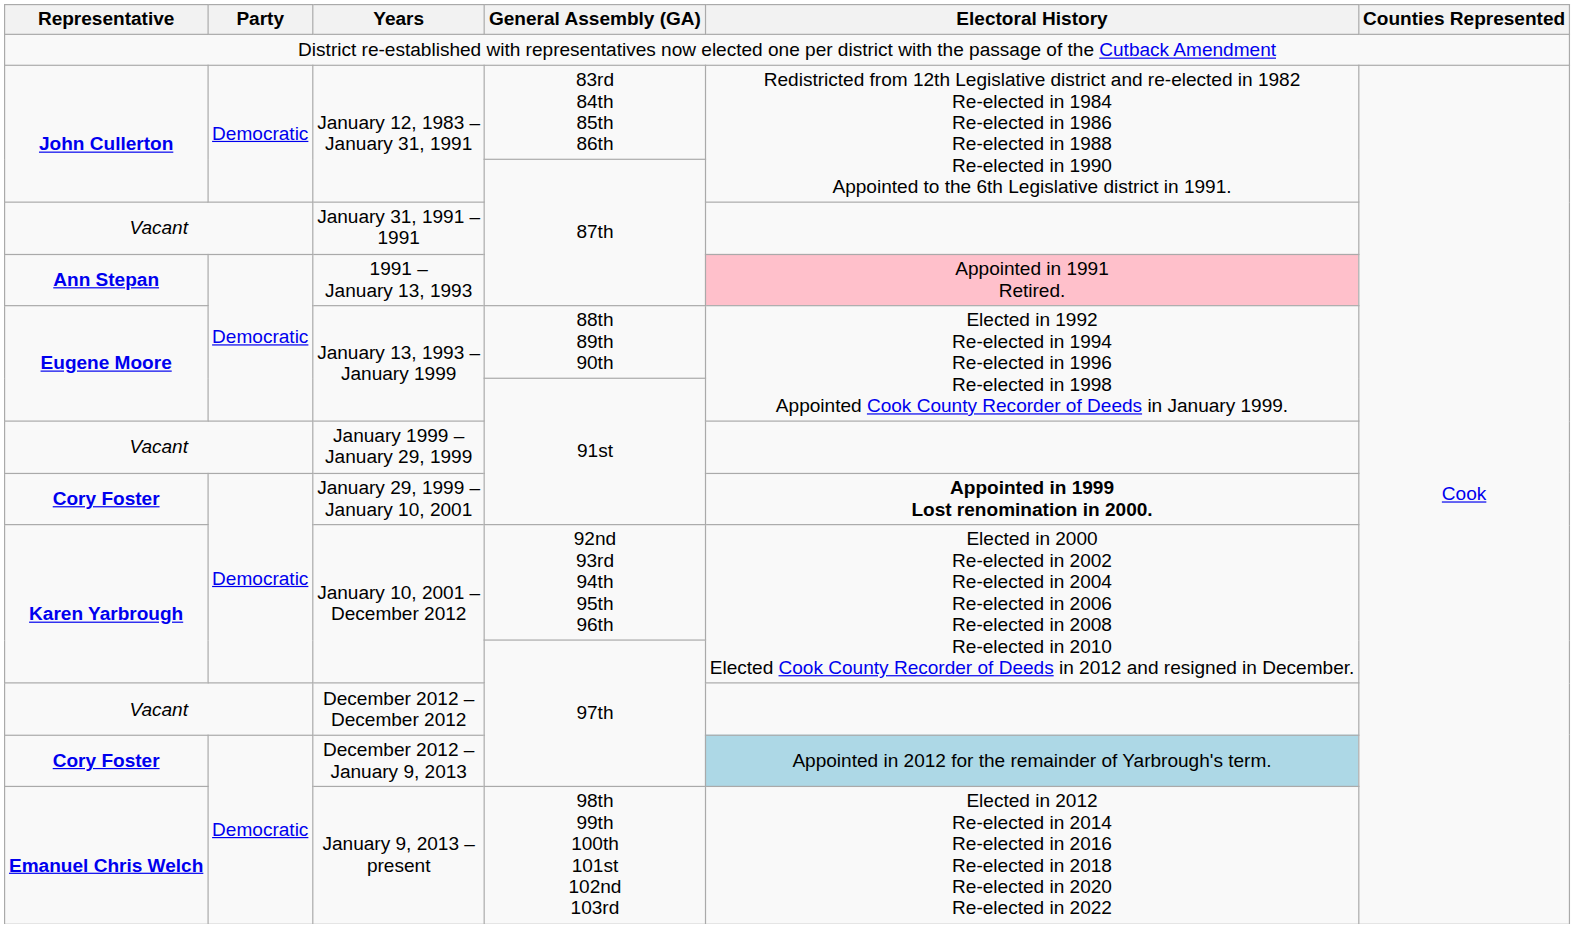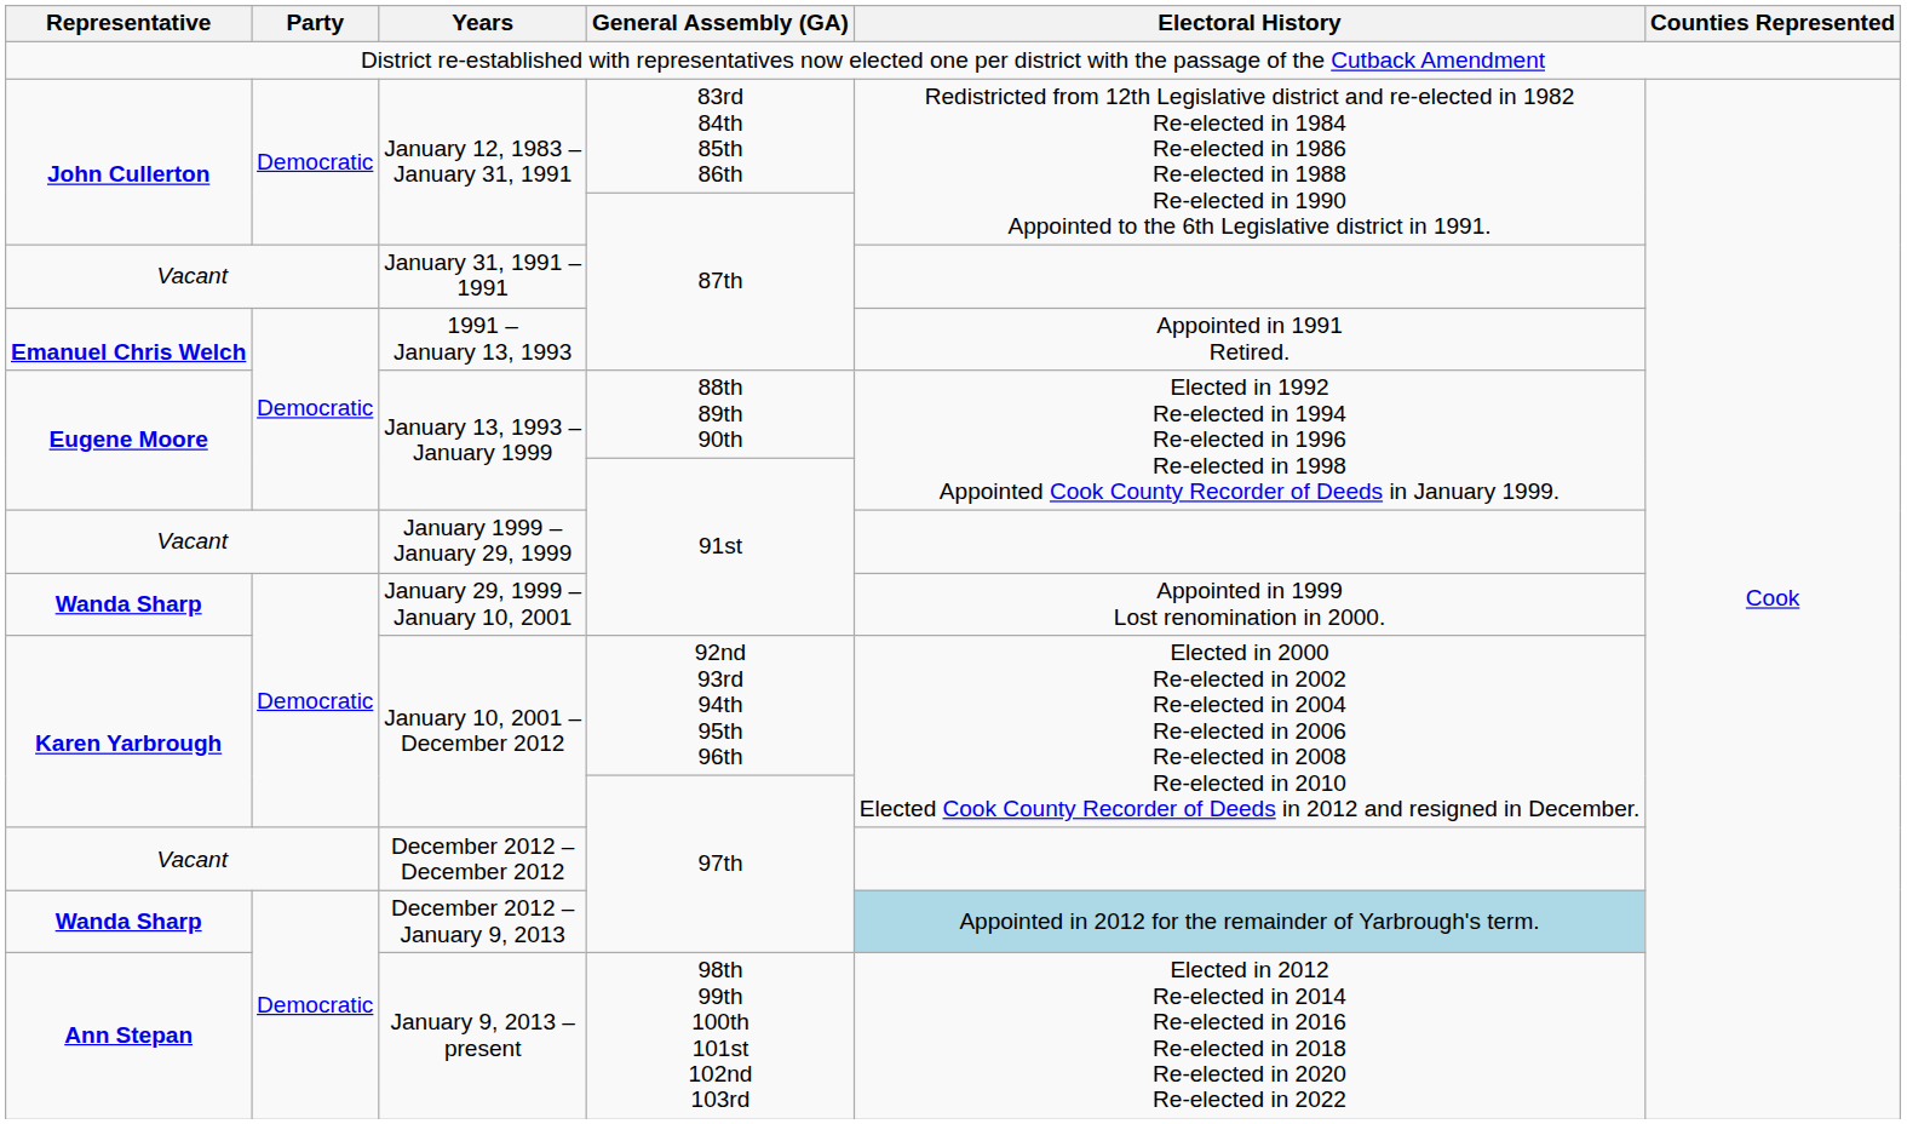 <table class="wikitable" style="text-align:center">
 <tr>
 <th>Representative</th>
 <th>Party</th>
 <th>Years</th>
 <th>General Assembly (GA)</th>
 <th>Electoral History</th>
 <th>Counties Represented</th>
 </tr>
 <tr>
 <td colspan=6>District re-established with representatives now elected one per district with the passage of the <a href='#'>Cutback Amendment</a></td>
 </tr>
 <tr>
 <td rowspan=2 align=center><br><strong><a href='#'>John Cullerton</a></strong></td>
 <td rowspan=2 ><a href='#'>Democratic</a></td>
 <td rowspan=2>January 12, 1983 –<br>January 31, 1991</td>
 <td>83rd<br>84th<br>85th<br>86th</td>
 <td rowspan=2>Redistricted from 12th Legislative district and re-elected in 1982<br>Re-elected in 1984<br>Re-elected in 1986<br>Re-elected in 1988<br>Re-elected in 1990<br>Appointed to the 6th Legislative district in 1991.</td>
 <td rowspan=13><a href='#'>Cook</a></td>
 </tr>
 <tr>
 <td rowspan=3>87th</td>
 </tr>
 <tr>
 <td colspan=2><em>Vacant</em></td>
 <td>January 31, 1991 –<br>1991</td>
 </tr>
 <tr>
-<td><strong><a href='#'>Ann Stepan</a></strong></td>
+<td align=center><br><strong><a href='#'>Emanuel Chris Welch</a></strong></td>
 <td rowspan=3 ><a href='#'>Democratic</a></td>
 <td>1991 –<br>January 13, 1993</td>
-<td style="background: pink;">Appointed in 1991<br>Retired.</td>
+<td>Appointed in 1991<br>Retired.</td>
 </tr>
 <tr>
 <td rowspan=2><strong><a href='#'>Eugene Moore</a></strong></td>
 <td rowspan=2>January 13, 1993 –<br>January 1999</td>
 <td>88th<br>89th<br>90th</td>
 <td rowspan=2>Elected in 1992<br>Re-elected in 1994<br>Re-elected in 1996<br>Re-elected in 1998<br>Appointed <a href='#'>Cook County Recorder of Deeds</a> in January 1999.</td>
 </tr>
 <tr>
 <td rowspan=3>91st</td>
 </tr>
 <tr>
 <td colspan=2><em>Vacant</em></td>
 <td>January 1999 –<br>January 29, 1999</td>
 </tr>
 <tr>
-<td><strong><a href='#'>Cory Foster</a></strong></td>
+<td><strong><a href='#'>Wanda Sharp</a></strong></td>
 <td rowspan=3 ><a href='#'>Democratic</a></td>
 <td>January 29, 1999 –<br>January 10, 2001</td>
-<td><strong>Appointed in 1999<br>Lost renomination in 2000.</strong></td>
+<td>Appointed in 1999<br>Lost renomination in 2000.</td>
 </tr>
 <tr>
 <td rowspan=2 align=center><br><strong><a href='#'>Karen Yarbrough</a></strong></td>
 <td rowspan=2>January 10, 2001 –<br>December 2012</td>
 <td>92nd<br>93rd<br>94th<br>95th<br>96th</td>
 <td rowspan=2>Elected in 2000<br>Re-elected in 2002<br>Re-elected in 2004<br>Re-elected in 2006<br>Re-elected in 2008<br>Re-elected in 2010<br>Elected <a href='#'>Cook County Recorder of Deeds</a> in 2012 and resigned in December.</td>
 </tr>
 <tr>
 <td rowspan=3>97th</td>
 </tr>
 <tr>
 <td colspan=2><em>Vacant</em></td>
 <td>December 2012 –<br>December 2012</td>
 </tr>
 <tr>
-<td><strong><a href='#'>Cory Foster</a></strong></td>
+<td><strong><a href='#'>Wanda Sharp</a></strong></td>
 <td rowspan=2 ><a href='#'>Democratic</a></td>
 <td>December 2012 –<br>January 9, 2013</td>
 <td style="background: lightblue;">Appointed in 2012 for the remainder of Yarbrough's term.</td>
 </tr>
 <tr>
-<td align=center><br><strong><a href='#'>Emanuel Chris Welch</a></strong></td>
+<td><strong><a href='#'>Ann Stepan</a></strong></td>
 <td>January 9, 2013 –<br>present</td>
 <td>98th<br>99th<br>100th<br>101st<br>102nd<br>103rd</td>
 <td>Elected in 2012<br>Re-elected in 2014<br>Re-elected in 2016<br>Re-elected in 2018<br>Re-elected in 2020<br>Re-elected in 2022</td>
 </tr>
 <tr>
 </tr>
 </table>
